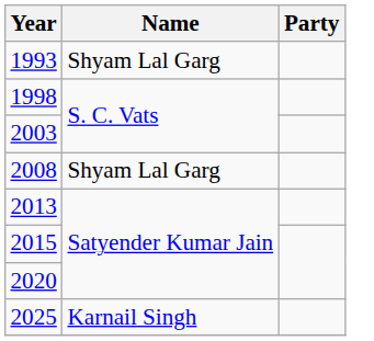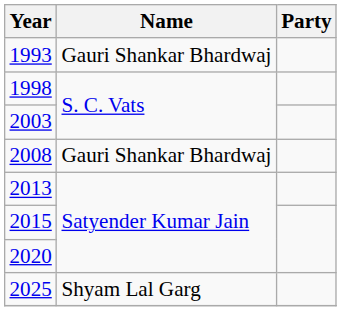 <table class="wikitable">
 <tr>
 <th>Year</th>
 <th>Name</th>
 <th colspan=2>Party</th>
 </tr>
 <tr>
 <td><a href='#'>1993</a></td>
-<td>Shyam Lal Garg</td>
+<td>Gauri Shankar Bhardwaj</td>
 <td></td>
 </tr>
 <tr>
 <td><a href='#'>1998</a></td>
 <td rowspan="2"><a href='#'>S. C. Vats</a></td>
 <td></td>
 </tr>
 <tr>
 <td><a href='#'>2003</a></td>
 </tr>
 <tr>
 <td><a href='#'>2008</a></td>
-<td>Shyam Lal Garg</td>
+<td>Gauri Shankar Bhardwaj</td>
 <td></td>
 </tr>
 <tr>
 <td><a href='#'>2013</a></td>
 <td rowspan="3"><a href='#'>Satyender Kumar Jain</a></td>
 <td></td>
 </tr>
 <tr>
 <td><a href='#'>2015</a></td>
 </tr>
 <tr>
 <td><a href='#'>2020</a></td>
 </tr>
 <tr>
 <td><a href='#'>2025</a></td>
-<td><a href='#'>Karnail Singh</a></td>
+<td>Shyam Lal Garg</td>
 <td></td>
 </tr>
 <tr>
 </tr>
 </table>
